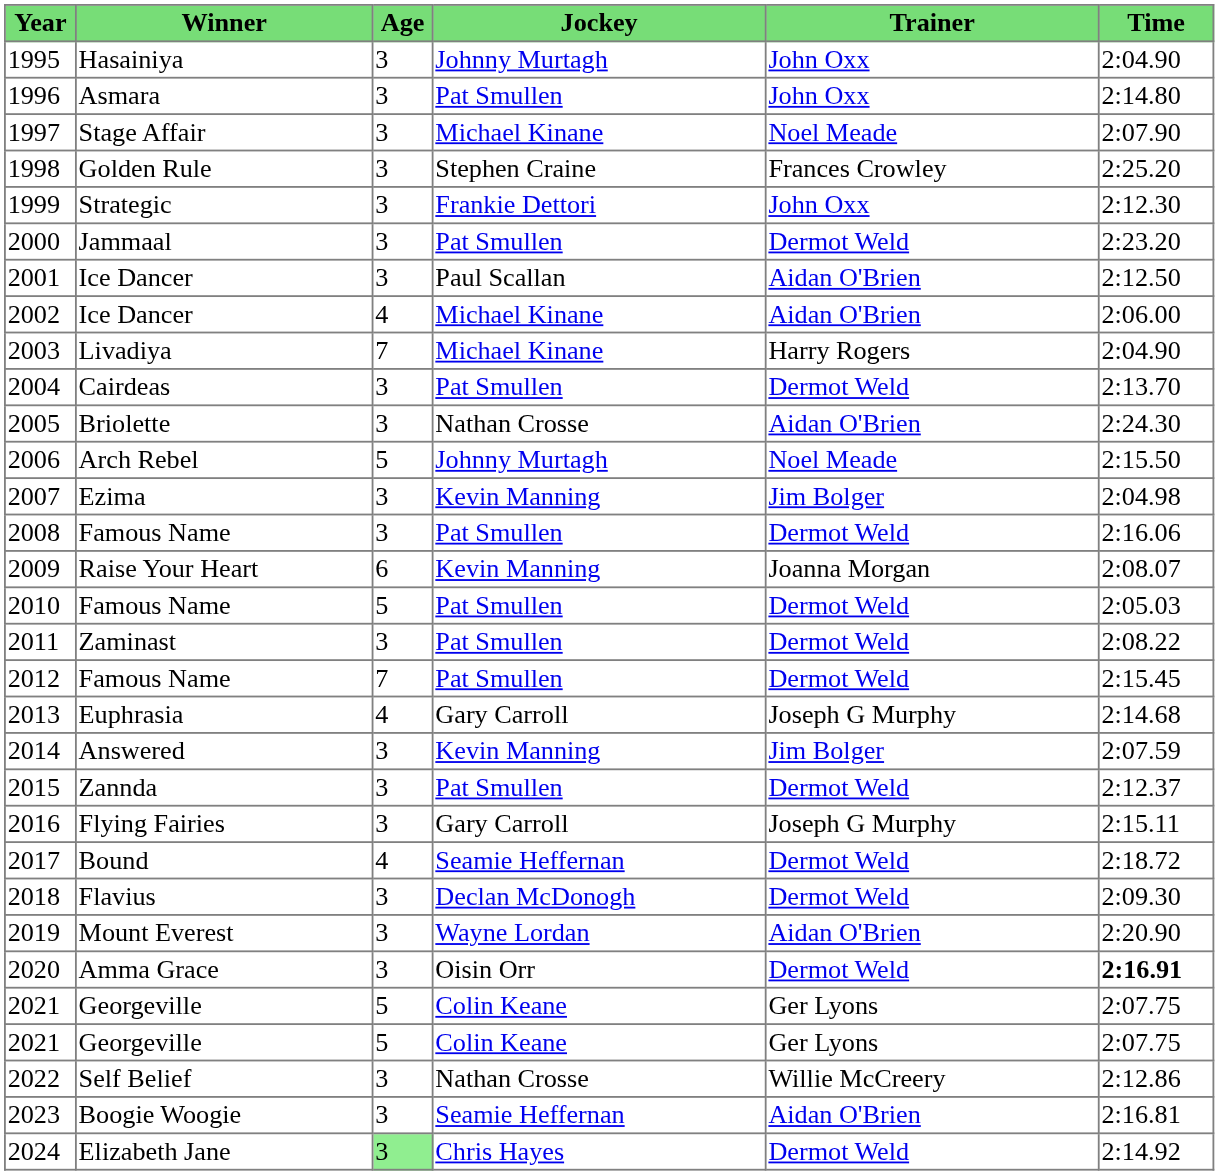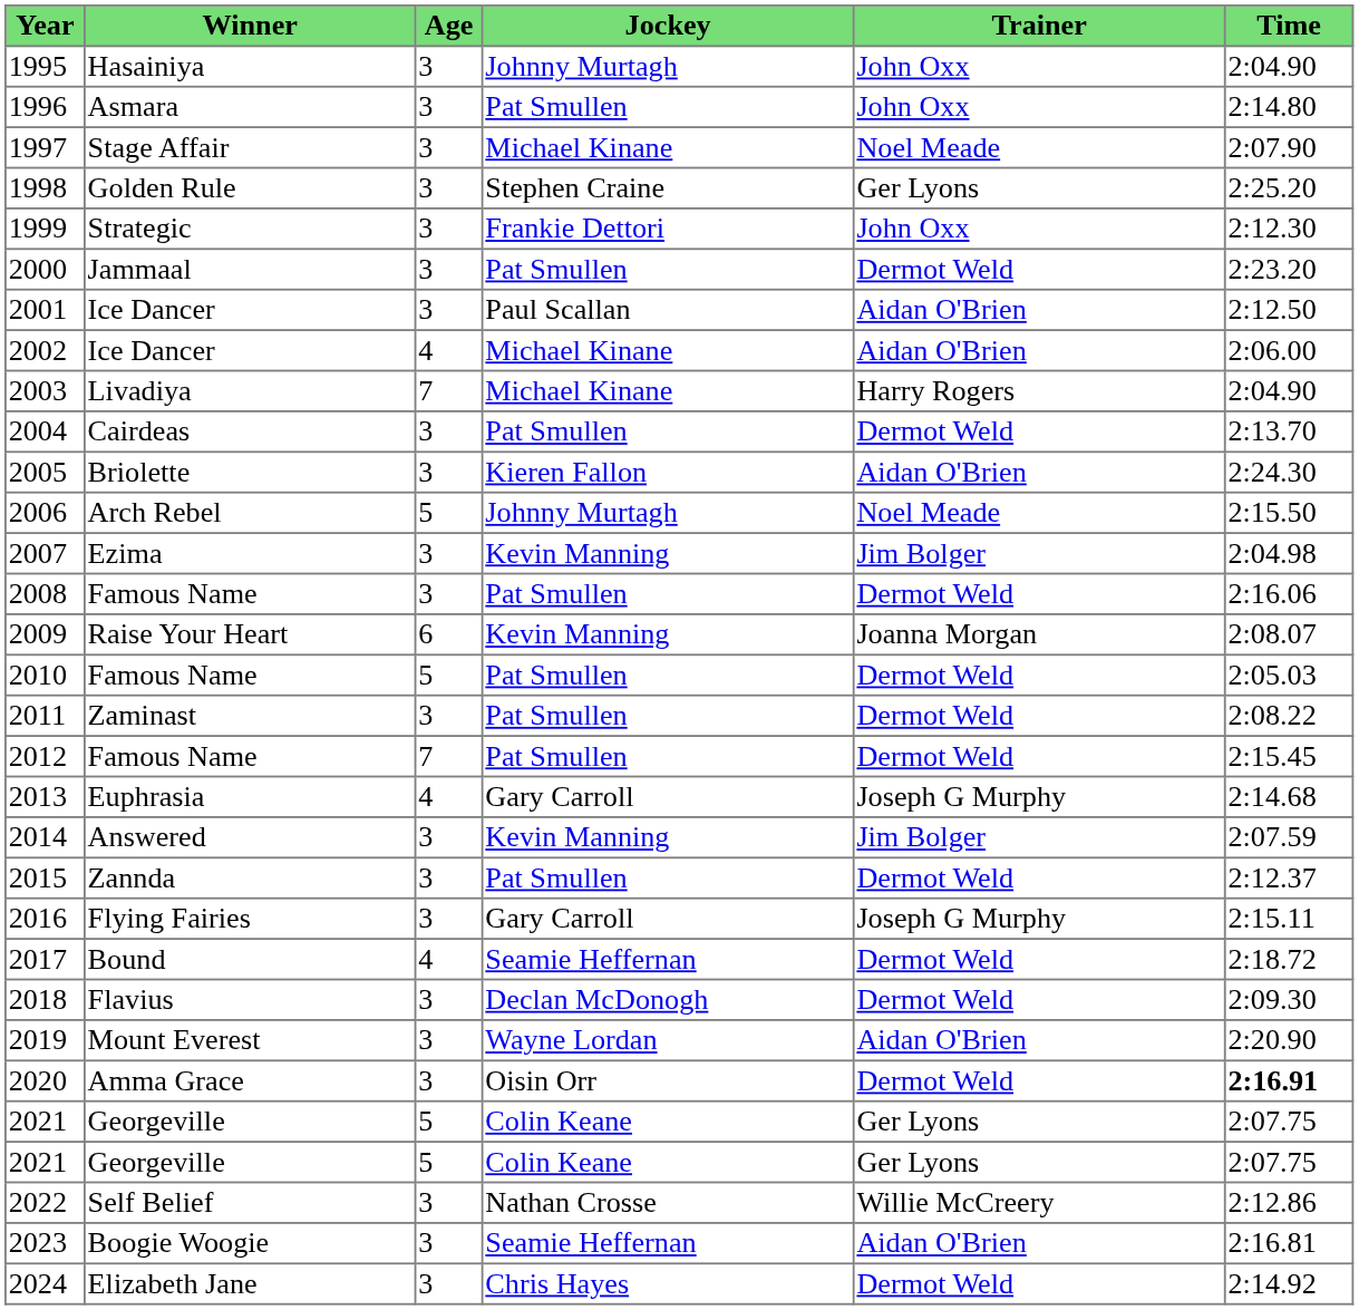 <table class = "sortable" | border="1" style="border-collapse: collapse; font-size:90%">
 <tr bgcolor="#77dd77" align="center">
 <th style="width:36px"><strong>Year</strong></th>
 <th style="width:160px"><strong>Winner</strong></th>
 <th style="width:30px"><strong>Age</strong></th>
 <th style="width:180px"><strong>Jockey</strong></th>
 <th style="width:180px"><strong>Trainer</strong></th>
 <th style="width:60px"><strong>Time</strong></th>
 </tr>
 <tr>
 <td>1995</td>
 <td>Hasainiya</td>
 <td>3</td>
 <td><a href='#'>Johnny Murtagh</a></td>
 <td><a href='#'>John Oxx</a></td>
 <td>2:04.90</td>
 </tr>
 <tr>
 <td>1996</td>
 <td>Asmara</td>
 <td>3</td>
 <td><a href='#'>Pat Smullen</a></td>
 <td><a href='#'>John Oxx</a></td>
 <td>2:14.80</td>
 </tr>
 <tr>
 <td>1997</td>
 <td>Stage Affair</td>
 <td>3</td>
 <td><a href='#'>Michael Kinane</a></td>
 <td><a href='#'>Noel Meade</a></td>
 <td>2:07.90</td>
 </tr>
 <tr>
 <td>1998</td>
 <td>Golden Rule</td>
 <td>3</td>
 <td>Stephen Craine</td>
-<td>Frances Crowley</td>
+<td>Ger Lyons</td>
 <td>2:25.20</td>
 </tr>
 <tr>
 <td>1999</td>
 <td>Strategic</td>
 <td>3</td>
 <td><a href='#'>Frankie Dettori</a></td>
 <td><a href='#'>John Oxx</a></td>
 <td>2:12.30</td>
 </tr>
 <tr>
 <td>2000</td>
 <td>Jammaal</td>
 <td>3</td>
 <td><a href='#'>Pat Smullen</a></td>
 <td><a href='#'>Dermot Weld</a></td>
 <td>2:23.20</td>
 </tr>
 <tr>
 <td>2001</td>
 <td>Ice Dancer</td>
 <td>3</td>
 <td>Paul Scallan</td>
 <td><a href='#'>Aidan O'Brien</a></td>
 <td>2:12.50</td>
 </tr>
 <tr>
 <td>2002</td>
 <td>Ice Dancer</td>
 <td>4</td>
 <td><a href='#'>Michael Kinane</a></td>
 <td><a href='#'>Aidan O'Brien</a></td>
 <td>2:06.00</td>
 </tr>
 <tr>
 <td>2003</td>
 <td>Livadiya</td>
 <td>7</td>
 <td><a href='#'>Michael Kinane</a></td>
 <td>Harry Rogers</td>
 <td>2:04.90</td>
 </tr>
 <tr>
 <td>2004</td>
 <td>Cairdeas</td>
 <td>3</td>
 <td><a href='#'>Pat Smullen</a></td>
 <td><a href='#'>Dermot Weld</a></td>
 <td>2:13.70</td>
 </tr>
 <tr>
 <td>2005</td>
 <td>Briolette</td>
 <td>3</td>
-<td>Nathan Crosse</td>
+<td><a href='#'>Kieren Fallon</a></td>
 <td><a href='#'>Aidan O'Brien</a></td>
 <td>2:24.30</td>
 </tr>
 <tr>
 <td>2006</td>
 <td>Arch Rebel</td>
 <td>5</td>
 <td><a href='#'>Johnny Murtagh</a></td>
 <td><a href='#'>Noel Meade</a></td>
 <td>2:15.50</td>
 </tr>
 <tr>
 <td>2007</td>
 <td>Ezima</td>
 <td>3</td>
 <td><a href='#'>Kevin Manning</a></td>
 <td><a href='#'>Jim Bolger</a></td>
 <td>2:04.98</td>
 </tr>
 <tr>
 <td>2008</td>
 <td>Famous Name</td>
 <td>3</td>
 <td><a href='#'>Pat Smullen</a></td>
 <td><a href='#'>Dermot Weld</a></td>
 <td>2:16.06</td>
 </tr>
 <tr>
 <td>2009</td>
 <td>Raise Your Heart</td>
 <td>6</td>
 <td><a href='#'>Kevin Manning</a></td>
 <td>Joanna Morgan</td>
 <td>2:08.07</td>
 </tr>
 <tr>
 <td>2010</td>
 <td>Famous Name</td>
 <td>5</td>
 <td><a href='#'>Pat Smullen</a></td>
 <td><a href='#'>Dermot Weld</a></td>
 <td>2:05.03</td>
 </tr>
 <tr>
 <td>2011</td>
 <td>Zaminast</td>
 <td>3</td>
 <td><a href='#'>Pat Smullen</a></td>
 <td><a href='#'>Dermot Weld</a></td>
 <td>2:08.22</td>
 </tr>
 <tr>
 <td>2012</td>
 <td>Famous Name</td>
 <td>7</td>
 <td><a href='#'>Pat Smullen</a></td>
 <td><a href='#'>Dermot Weld</a></td>
 <td>2:15.45</td>
 </tr>
 <tr>
 <td>2013</td>
 <td>Euphrasia</td>
 <td>4</td>
 <td>Gary Carroll</td>
 <td>Joseph G Murphy</td>
 <td>2:14.68</td>
 </tr>
 <tr>
 <td>2014</td>
 <td>Answered</td>
 <td>3</td>
 <td><a href='#'>Kevin Manning</a></td>
 <td><a href='#'>Jim Bolger</a></td>
 <td>2:07.59</td>
 </tr>
 <tr>
 <td>2015</td>
 <td>Zannda</td>
 <td>3</td>
 <td><a href='#'>Pat Smullen</a></td>
 <td><a href='#'>Dermot Weld</a></td>
 <td>2:12.37</td>
 </tr>
 <tr>
 <td>2016</td>
 <td>Flying Fairies</td>
 <td>3</td>
 <td>Gary Carroll</td>
 <td>Joseph G Murphy</td>
 <td>2:15.11</td>
 </tr>
 <tr>
 <td>2017</td>
 <td>Bound</td>
 <td>4</td>
 <td><a href='#'>Seamie Heffernan</a></td>
 <td><a href='#'>Dermot Weld</a></td>
 <td>2:18.72</td>
 </tr>
 <tr>
 <td>2018</td>
 <td>Flavius</td>
 <td>3</td>
 <td><a href='#'>Declan McDonogh</a></td>
 <td><a href='#'>Dermot Weld</a></td>
 <td>2:09.30</td>
 </tr>
 <tr>
 <td>2019</td>
 <td>Mount Everest</td>
 <td>3</td>
 <td><a href='#'>Wayne Lordan</a></td>
 <td><a href='#'>Aidan O'Brien</a></td>
 <td>2:20.90</td>
 </tr>
 <tr>
 <td>2020</td>
 <td>Amma Grace</td>
 <td>3</td>
 <td>Oisin Orr</td>
 <td><a href='#'>Dermot Weld</a></td>
 <td><strong>2:16.91</strong></td>
 </tr>
 <tr>
 <td>2021</td>
 <td>Georgeville</td>
 <td>5</td>
 <td><a href='#'>Colin Keane</a></td>
 <td>Ger Lyons</td>
 <td>2:07.75</td>
 </tr>
 <tr>
 <td>2021</td>
 <td>Georgeville</td>
 <td>5</td>
 <td><a href='#'>Colin Keane</a></td>
 <td>Ger Lyons</td>
 <td>2:07.75</td>
 </tr>
 <tr>
 <td>2022</td>
 <td>Self Belief</td>
 <td>3</td>
 <td>Nathan Crosse</td>
 <td>Willie McCreery</td>
 <td>2:12.86</td>
 </tr>
 <tr>
 <td>2023</td>
 <td>Boogie Woogie</td>
 <td>3</td>
 <td><a href='#'>Seamie Heffernan</a></td>
 <td><a href='#'>Aidan O'Brien</a></td>
 <td>2:16.81</td>
 </tr>
 <tr>
 <td>2024</td>
 <td>Elizabeth Jane</td>
-<td style="background: lightgreen;">3</td>
+<td>3</td>
 <td><a href='#'>Chris Hayes</a></td>
 <td><a href='#'>Dermot Weld</a></td>
 <td>2:14.92</td>
 </tr>
 </table>
